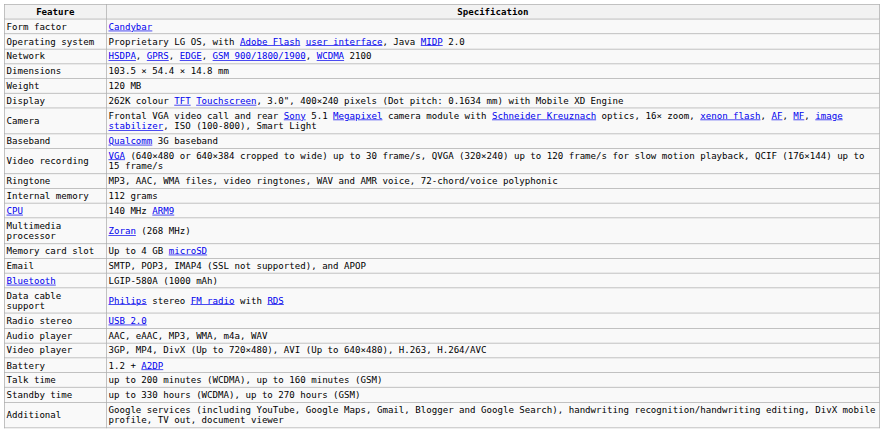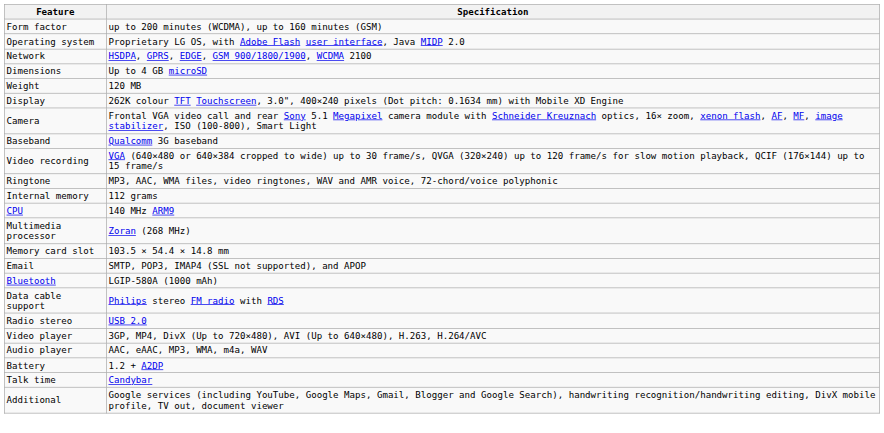 <table class="wikitable">
 <tr>
 <th>Feature</th>
 <th>Specification</th>
 </tr>
 <tr>
 <td>Form factor</td>
-<td><a href='#'>Candybar</a></td>
+<td>up to 200 minutes (WCDMA), up to 160 minutes (GSM)</td>
 </tr>
 <tr>
 <td>Operating system</td>
 <td>Proprietary LG OS, with <a href='#'>Adobe Flash</a> <a href='#'>user interface</a>, Java <a href='#'>MIDP</a> 2.0</td>
 </tr>
 <tr>
 <td>Network</td>
 <td><a href='#'>HSDPA</a>, <a href='#'>GPRS</a>, <a href='#'>EDGE</a>, <a href='#'>GSM 900/1800/1900</a>, <a href='#'>WCDMA</a> 2100</td>
 </tr>
 <tr>
 <td>Dimensions</td>
-<td>103.5 × 54.4 × 14.8 mm</td>
+<td>Up to 4 GB <a href='#'>microSD</a></td>
 </tr>
 <tr>
 <td>Weight</td>
 <td>120 MB</td>
 </tr>
 <tr>
 <td>Display</td>
 <td>262K colour <a href='#'>TFT</a> <a href='#'>Touchscreen</a>, 3.0", 400×240 pixels (Dot pitch: 0.1634 mm) with Mobile XD Engine</td>
 </tr>
 <tr>
 <td>Camera</td>
 <td>Frontal VGA video call and rear <a href='#'>Sony</a> 5.1 <a href='#'>Megapixel</a> camera module with <a href='#'>Schneider Kreuznach</a> optics, 16× zoom, <a href='#'>xenon flash</a>, <a href='#'>AF</a>, <a href='#'>MF</a>, <a href='#'>image stabilizer</a>, ISO (100-800), Smart Light</td>
 </tr>
 <tr>
 <td>Baseband</td>
 <td><a href='#'>Qualcomm</a> 3G baseband</td>
 </tr>
 <tr>
 <td>Video recording</td>
 <td><a href='#'>VGA</a> (640×480 or 640×384 cropped to wide) up to 30 frame/s, QVGA (320×240) up to 120 frame/s for slow motion playback, QCIF (176×144) up to 15 frame/s</td>
 </tr>
 <tr>
 <td>Ringtone</td>
 <td>MP3, AAC, WMA files, video ringtones, WAV and AMR voice, 72-chord/voice polyphonic</td>
 </tr>
 <tr>
 <td>Internal memory</td>
 <td>112 grams</td>
 </tr>
 <tr>
 <td><a href='#'>CPU</a></td>
 <td>140 MHz <a href='#'>ARM9</a></td>
 </tr>
 <tr>
 <td>Multimedia processor</td>
 <td><a href='#'>Zoran</a>   (268 MHz)</td>
 </tr>
 <tr>
 <td>Memory card slot</td>
-<td>Up to 4 GB <a href='#'>microSD</a></td>
+<td>103.5 × 54.4 × 14.8 mm</td>
 </tr>
 <tr>
 <td>Email</td>
 <td>SMTP, POP3, IMAP4 (SSL not supported), and APOP</td>
 </tr>
 <tr>
 <td><a href='#'>Bluetooth</a></td>
 <td>LGIP-580A (1000 mAh)</td>
 </tr>
 <tr>
 <td>Data cable support</td>
 <td><a href='#'>Philips</a> stereo <a href='#'>FM radio</a> with <a href='#'>RDS</a></td>
 </tr>
 <tr>
 <td>Radio stereo</td>
 <td><a href='#'>USB 2.0</a></td>
 </tr>
 <tr>
+<td>Video player</td>
+<td>3GP, MP4, DivX (Up to 720×480), AVI (Up to 640×480), H.263, H.264/AVC</td>
+</tr>
+<tr>
 <td>Audio player</td>
 <td>AAC, eAAC, MP3, WMA, m4a, WAV</td>
-</tr>
-<tr>
-<td>Video player</td>
-<td>3GP, MP4, DivX (Up to 720×480), AVI (Up to 640×480), H.263, H.264/AVC</td>
 </tr>
 <tr>
 <td>Battery</td>
 <td>1.2 + <a href='#'>A2DP</a></td>
 </tr>
 <tr>
 <td>Talk time</td>
-<td>up to 200 minutes (WCDMA), up to 160 minutes (GSM)</td>
-</tr>
-<tr>
-<td>Standby time</td>
-<td>up to 330 hours (WCDMA), up to 270 hours (GSM)</td>
+<td><a href='#'>Candybar</a></td>
 </tr>
 <tr>
 <td>Additional</td>
 <td>Google services (including YouTube, Google Maps, Gmail, Blogger and Google Search), handwriting recognition/handwriting editing, DivX mobile profile, TV out, document viewer</td>
 </tr>
 </table>
